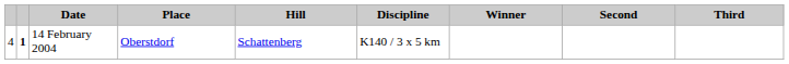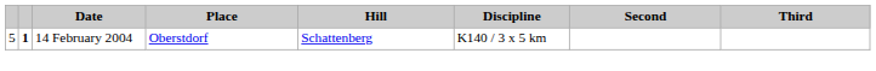 <table class="wikitable plainrowheaders" style="background:#fff; font-size:86%; border:grey solid 1px; border-collapse:collapse;">
 <tr style="background:#ccc; text-align:center;">
 <th scope="col" style="background:#ccc; width=20 px;"></th>
 <th scope="col" style="background:#ccc; width=30 px;"></th>
 <th scope="col" style="background:#ccc; width:130px;">Date</th>
 <th scope="col" style="background:#ccc; width:180px;">Place</th>
 <th scope="col" style="background:#ccc; width:180px;">Hill</th>
 <th scope="col" style="background:#ccc; width:130px;">Discipline</th>
-<th scope="col" style="background:#ccc; width:185px;">Winner</th>
 <th scope="col" style="background:#ccc; width:185px;">Second</th>
 <th scope="col" style="background:#ccc; width:185px;">Third</th>
 </tr>
 <tr>
-<td align=center>4</td>
+<td align=center>5</td>
 <td align=center><strong>1</strong></td>
 <td>14 February 2004</td>
 <td> <a href='#'>Oberstdorf</a></td>
 <td><a href='#'>Schattenberg</a></td>
 <td>K140 / 3 x 5 km</td>
 <td></td>
 <td></td>
-<td></td>
 </tr>
 </table>
